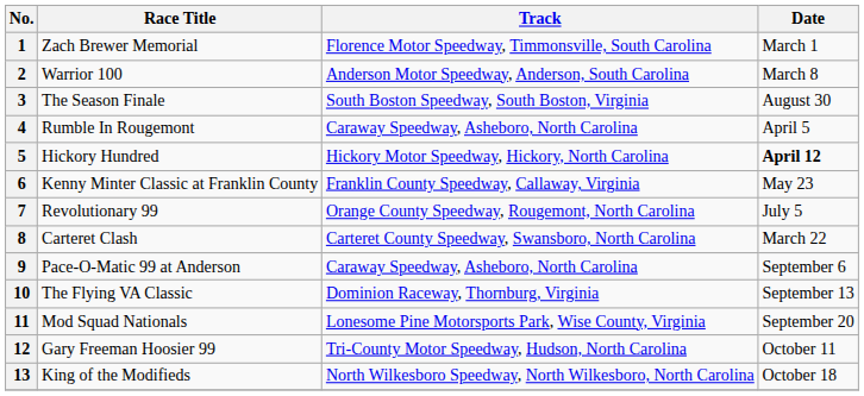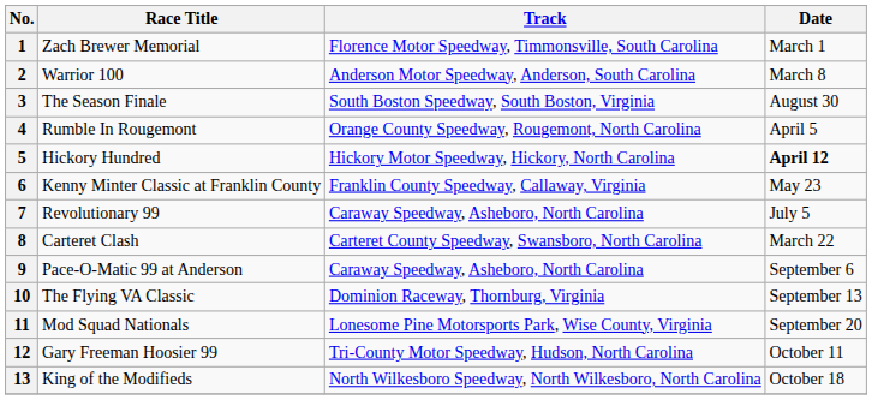 <table class="wikitable" style="font-size:85%;">
 <tr>
 <th>No.</th>
 <th>Race Title</th>
 <th><a href='#'>Track</a></th>
 <th>Date</th>
 </tr>
 <tr>
 <th>1</th>
 <td>Zach Brewer Memorial</td>
 <td><a href='#'>Florence Motor Speedway</a>, <a href='#'>Timmonsville, South Carolina</a></td>
 <td>March 1</td>
 </tr>
 <tr>
 <th>2</th>
 <td>Warrior 100</td>
 <td><a href='#'>Anderson Motor Speedway</a>, <a href='#'>Anderson, South Carolina</a></td>
 <td>March 8</td>
 </tr>
 <tr>
 <th>3</th>
 <td>The Season Finale</td>
 <td><a href='#'>South Boston Speedway</a>, <a href='#'>South Boston, Virginia</a></td>
 <td>August 30</td>
 </tr>
 <tr>
 <th>4</th>
 <td>Rumble In Rougemont</td>
-<td><a href='#'>Caraway Speedway</a>, <a href='#'>Asheboro, North Carolina</a></td>
+<td><a href='#'>Orange County Speedway</a>, <a href='#'>Rougemont, North Carolina</a></td>
 <td>April 5</td>
 </tr>
 <tr>
 <th>5</th>
 <td>Hickory Hundred</td>
 <td><a href='#'>Hickory Motor Speedway</a>, <a href='#'>Hickory, North Carolina</a></td>
 <td><strong>April 12</strong></td>
 </tr>
 <tr>
 <th>6</th>
 <td>Kenny Minter Classic at Franklin County</td>
 <td><a href='#'>Franklin County Speedway</a>, <a href='#'>Callaway, Virginia</a></td>
 <td>May 23</td>
 </tr>
 <tr>
 <th>7</th>
 <td>Revolutionary 99</td>
-<td><a href='#'>Orange County Speedway</a>, <a href='#'>Rougemont, North Carolina</a></td>
+<td><a href='#'>Caraway Speedway</a>, <a href='#'>Asheboro, North Carolina</a></td>
 <td>July 5</td>
 </tr>
 <tr>
 <th>8</th>
 <td>Carteret Clash</td>
 <td><a href='#'>Carteret County Speedway</a>, <a href='#'>Swansboro, North Carolina</a></td>
 <td>March 22</td>
 </tr>
 <tr>
 <th>9</th>
 <td>Pace-O-Matic 99 at Anderson</td>
 <td><a href='#'>Caraway Speedway</a>, <a href='#'>Asheboro, North Carolina</a></td>
 <td>September 6</td>
 </tr>
 <tr>
 <th>10</th>
 <td>The Flying VA Classic</td>
 <td><a href='#'>Dominion Raceway</a>, <a href='#'>Thornburg, Virginia</a></td>
 <td>September 13</td>
 </tr>
 <tr>
 <th>11</th>
 <td>Mod Squad Nationals</td>
 <td><a href='#'>Lonesome Pine Motorsports Park</a>, <a href='#'>Wise County, Virginia</a></td>
 <td>September 20</td>
 </tr>
 <tr>
 <th>12</th>
 <td>Gary Freeman Hoosier 99</td>
 <td><a href='#'>Tri-County Motor Speedway</a>, <a href='#'>Hudson, North Carolina</a></td>
 <td>October 11</td>
 </tr>
 <tr>
 <th>13</th>
 <td>King of the Modifieds</td>
 <td><a href='#'>North Wilkesboro Speedway</a>, <a href='#'>North Wilkesboro, North Carolina</a></td>
 <td>October 18</td>
 </tr>
 <tr>
 </tr>
 </table>
